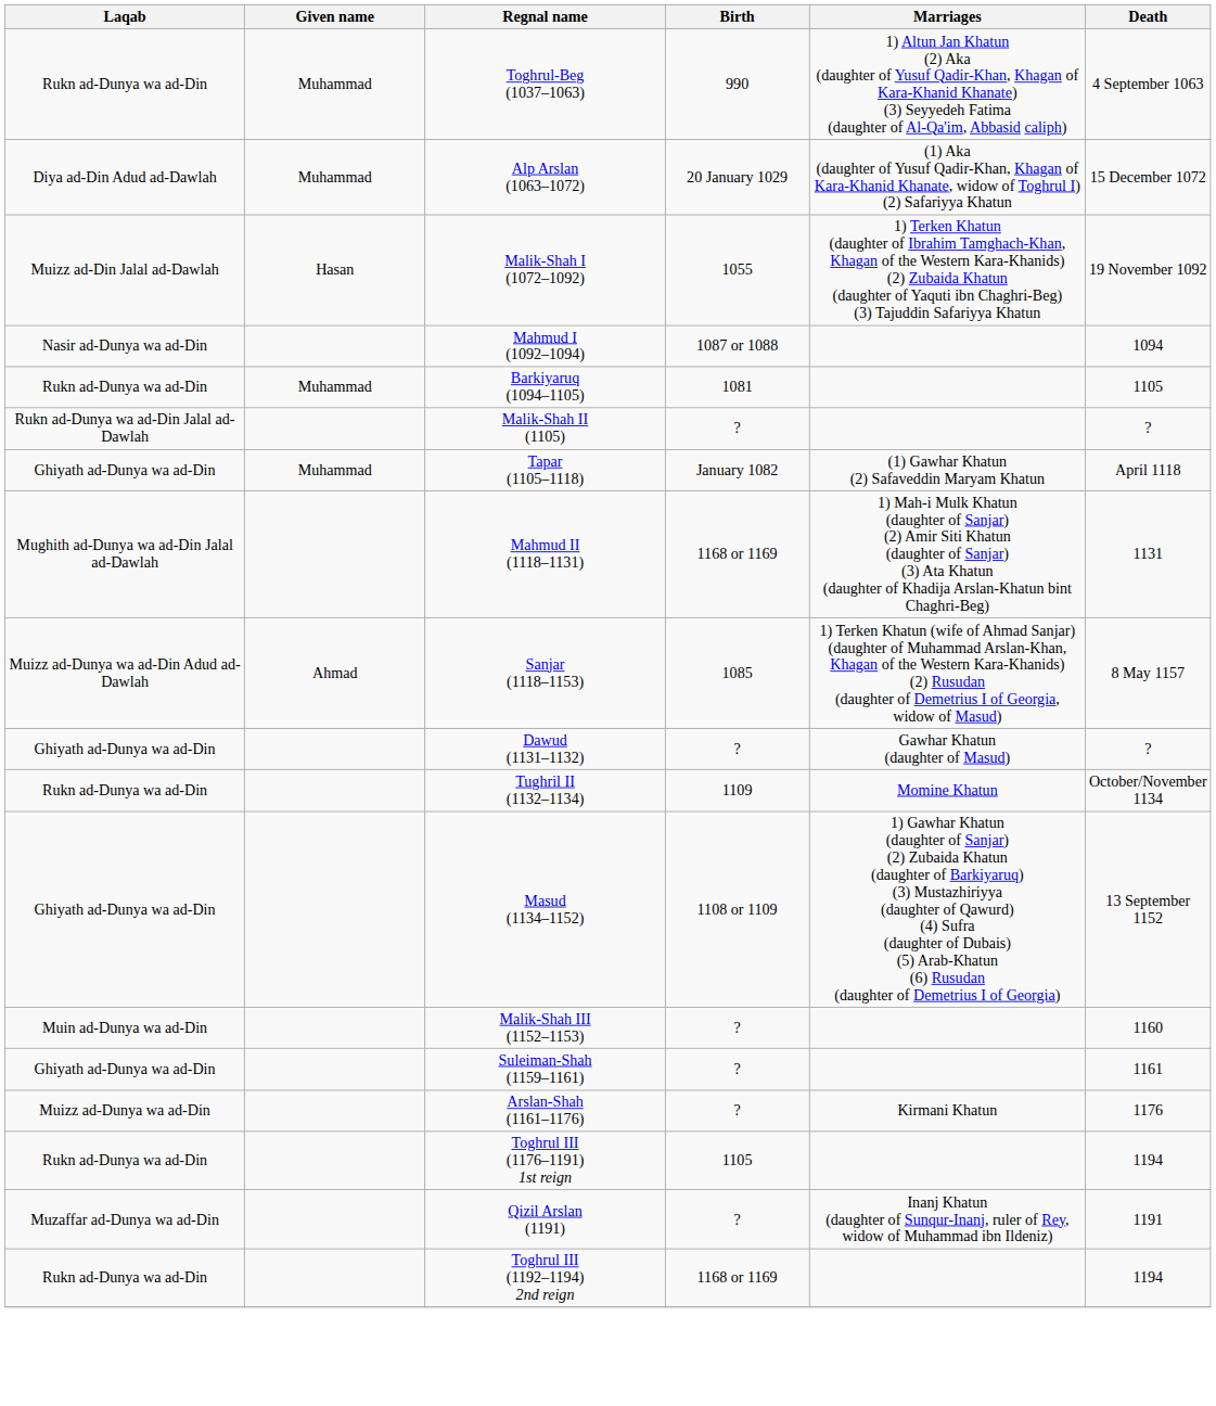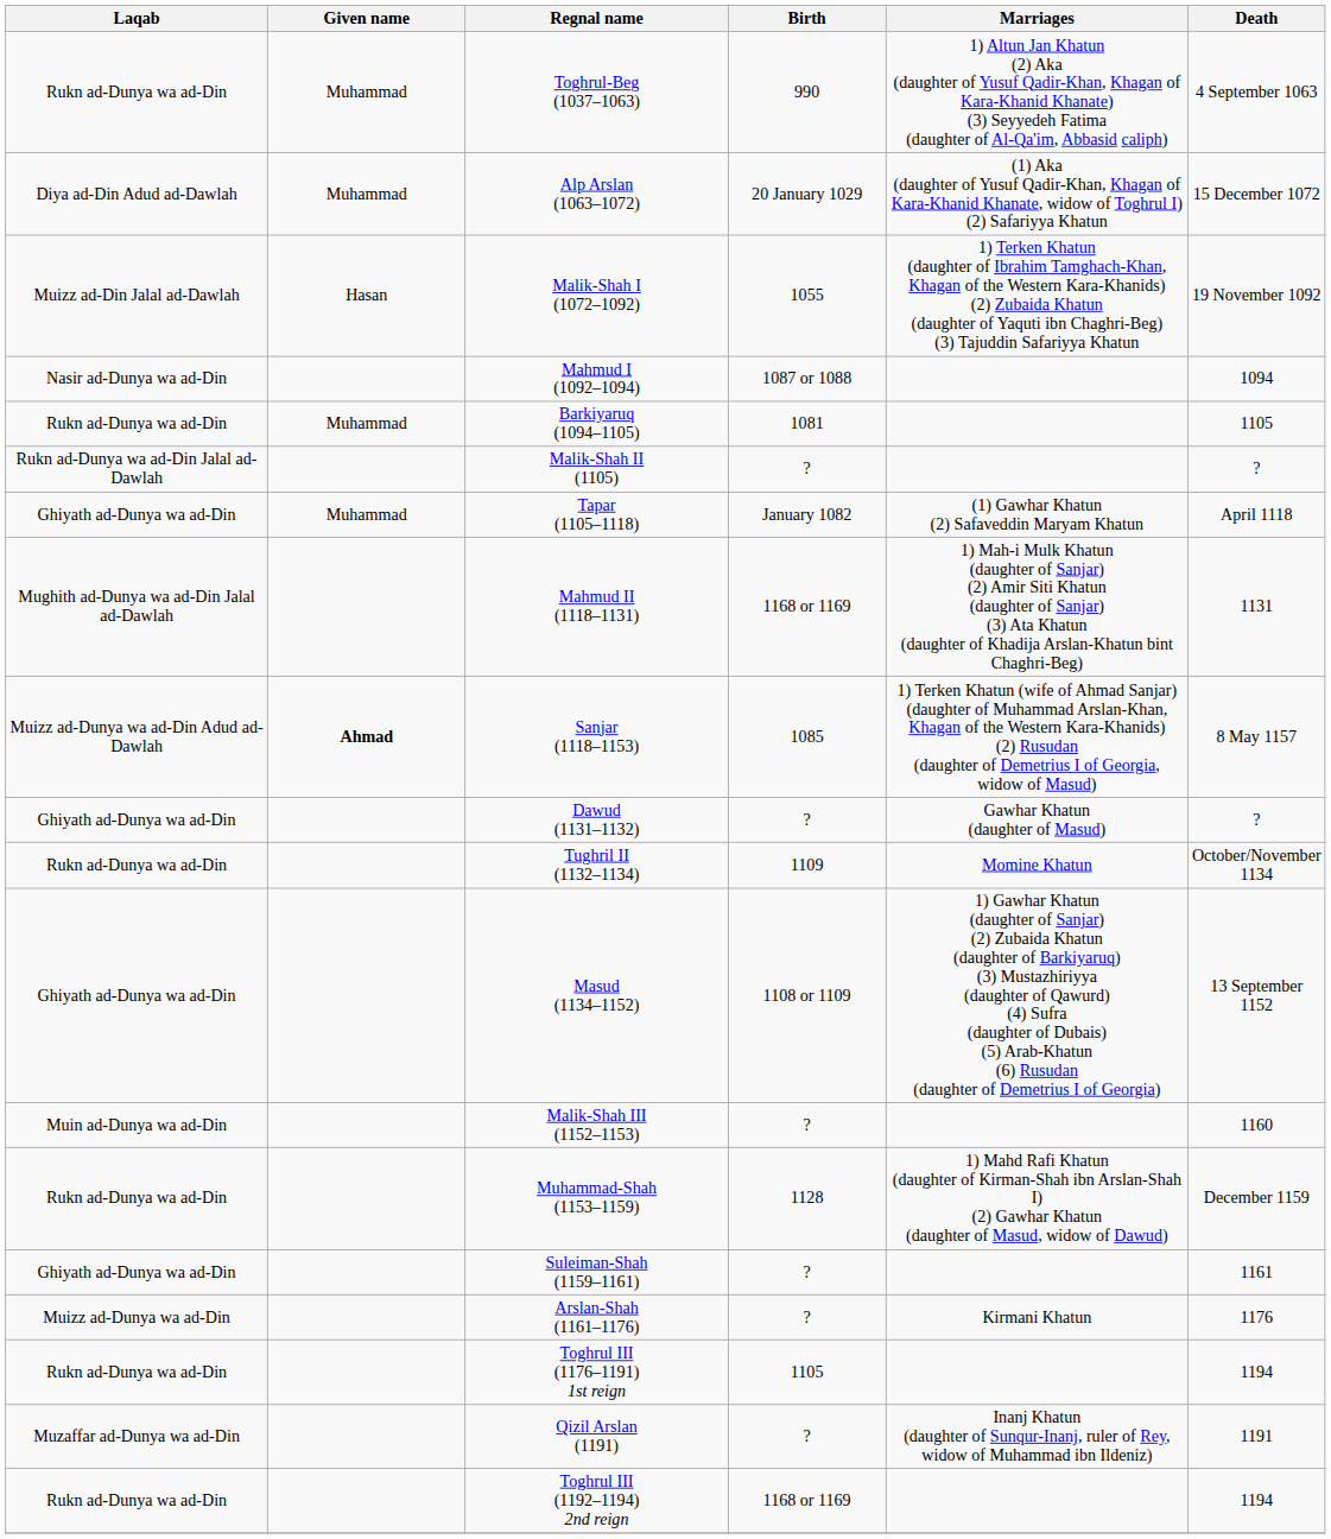 <table class="wikitable" border="1" style="width:100%; text-align:center;">
 <tr>
 <th width="20%">Laqab</th>
 <th width="15%">Given name</th>
 <th width="20%">Regnal name</th>
 <th width="12%">Birth</th>
 <th width="23%">Marriages</th>
 <th width="12%">Death</th>
 </tr>
 <tr>
 <td>Rukn ad-Dunya wa ad-Din<br><small></small></td>
 <td>Muhammad</td>
 <td><a href='#'>Toghrul-Beg</a><br>(1037–1063)</td>
 <td>990</td>
 <td>1) <a href='#'>Altun Jan Khatun</a><br>(2) Aka<br>(daughter of <a href='#'>Yusuf Qadir-Khan</a>, <a href='#'>Khagan</a> of <a href='#'>Kara-Khanid Khanate</a>)<br>(3) Seyyedeh Fatima<br>(daughter of <a href='#'>Al-Qa'im</a>, <a href='#'>Abbasid</a> <a href='#'>caliph</a>)</td>
 <td>4 September 1063</td>
 </tr>
 <tr>
 <td>Diya ad-Din Adud ad-Dawlah<br><small></small></td>
 <td>Muhammad</td>
 <td><a href='#'>Alp Arslan</a><br>(1063–1072)</td>
 <td>20 January 1029</td>
 <td>(1) Aka<br>(daughter of Yusuf Qadir-Khan, <a href='#'>Khagan</a> of <a href='#'>Kara-Khanid Khanate</a>, widow of <a href='#'>Toghrul I</a>)<br>(2) Safariyya Khatun</td>
 <td>15 December 1072</td>
 </tr>
 <tr>
 <td>Muizz ad-Din Jalal ad-Dawlah<br><small></small></td>
 <td>Hasan</td>
 <td><a href='#'>Malik-Shah I</a><br>(1072–1092)</td>
 <td>1055</td>
 <td>1) <a href='#'>Terken Khatun</a><br>(daughter of <a href='#'>Ibrahim Tamghach-Khan</a>, <a href='#'>Khagan</a> of the Western Kara-Khanids)<br>(2) <a href='#'>Zubaida Khatun</a><br>(daughter of Yaquti ibn Chaghri-Beg)<br>(3) Tajuddin Safariyya Khatun</td>
 <td>19 November 1092</td>
 </tr>
 <tr>
 <td>Nasir ad-Dunya wa ad-Din<br><small></small></td>
 <td></td>
 <td><a href='#'>Mahmud I</a><br>(1092–1094)</td>
 <td>1087 or 1088</td>
 <td></td>
 <td>1094</td>
 </tr>
 <tr>
 <td>Rukn ad-Dunya wa ad-Din<br><small></small></td>
 <td>Muhammad</td>
 <td><a href='#'>Barkiyaruq</a><br>(1094–1105)</td>
 <td>1081</td>
 <td></td>
 <td>1105</td>
 </tr>
 <tr>
 <td>Rukn ad-Dunya wa ad-Din Jalal ad-Dawlah<br><small></small></td>
 <td></td>
 <td><a href='#'>Malik-Shah II</a><br>(1105)</td>
 <td>?</td>
 <td></td>
 <td>?</td>
 </tr>
 <tr>
 <td>Ghiyath ad-Dunya wa ad-Din<br><small></small></td>
 <td>Muhammad</td>
 <td><a href='#'>Tapar</a><br>(1105–1118)</td>
 <td>January 1082</td>
 <td>(1) Gawhar Khatun<br>(2) Safaveddin Maryam Khatun</td>
 <td>April 1118</td>
 </tr>
 <tr>
 <td>Mughith ad-Dunya wa ad-Din Jalal ad-Dawlah<br><small></small></td>
 <td></td>
 <td><a href='#'>Mahmud II</a><br>(1118–1131)</td>
 <td>1168 or 1169</td>
 <td>1) Mah-i Mulk Khatun<br>(daughter of <a href='#'>Sanjar</a>)<br>(2) Amir Siti Khatun<br>(daughter of <a href='#'>Sanjar</a>)<br>(3) Ata Khatun<br>(daughter of Khadija Arslan-Khatun bint Chaghri-Beg)</td>
 <td>1131</td>
 </tr>
 <tr>
 <td>Muizz ad-Dunya wa ad-Din Adud ad-Dawlah<br><small></small></td>
-<td>Ahmad</td>
+<td><strong>Ahmad</strong></td>
 <td><a href='#'>Sanjar</a><br>(1118–1153)</td>
 <td>1085</td>
 <td>1) Terken Khatun (wife of Ahmad Sanjar)<br>(daughter of Muhammad Arslan-Khan, <a href='#'>Khagan</a> of the Western Kara-Khanids)<br>(2) <a href='#'>Rusudan</a><br>(daughter of <a href='#'>Demetrius I of Georgia</a>, widow of <a href='#'>Masud</a>)</td>
 <td>8 May 1157</td>
 </tr>
 <tr>
 <td>Ghiyath ad-Dunya wa ad-Din<br><small></small></td>
 <td></td>
 <td><a href='#'>Dawud</a><br>(1131–1132)</td>
 <td>?</td>
 <td>Gawhar Khatun<br>(daughter of <a href='#'>Masud</a>)</td>
 <td>?</td>
 </tr>
 <tr>
 <td>Rukn ad-Dunya wa ad-Din<br><small></small></td>
 <td></td>
 <td><a href='#'>Tughril II</a><br>(1132–1134)</td>
 <td>1109</td>
 <td><a href='#'>Momine Khatun</a></td>
 <td>October/November 1134</td>
 </tr>
 <tr>
 <td>Ghiyath ad-Dunya wa ad-Din<br><small></small></td>
 <td></td>
 <td><a href='#'>Masud</a><br>(1134–1152)</td>
 <td>1108 or 1109</td>
 <td>1) Gawhar Khatun <br>(daughter of <a href='#'>Sanjar</a>)<br>(2) Zubaida Khatun<br>(daughter of <a href='#'>Barkiyaruq</a>)<br>(3) Mustazhiriyya<br>(daughter of Qawurd)<br>(4) Sufra<br>(daughter of Dubais)<br>(5) Arab-Khatun<br>(6) <a href='#'>Rusudan</a><br>(daughter of <a href='#'>Demetrius I of Georgia</a>)</td>
 <td>13 September 1152</td>
 </tr>
 <tr>
 <td>Muin ad-Dunya wa ad-Din<br><small></small></td>
 <td></td>
 <td><a href='#'>Malik-Shah III</a><br>(1152–1153)</td>
 <td>?</td>
 <td></td>
 <td>1160</td>
+</tr>
+<tr>
+<td>Rukn ad-Dunya wa ad-Din<br><small></small></td>
+<td></td>
+<td><a href='#'>Muhammad-Shah</a><br>(1153–1159)</td>
+<td>1128</td>
+<td>1) Mahd Rafi Khatun<br>(daughter of Kirman-Shah ibn Arslan-Shah I)<br>(2) Gawhar Khatun<br>(daughter of <a href='#'>Masud</a>, widow of <a href='#'>Dawud</a>)</td>
+<td>December 1159</td>
 </tr>
 <tr>
 <td>Ghiyath ad-Dunya wa ad-Din<br><small></small></td>
 <td></td>
 <td><a href='#'>Suleiman-Shah</a><br>(1159–1161)</td>
 <td>?</td>
 <td></td>
 <td>1161</td>
 </tr>
 <tr>
 <td>Muizz ad-Dunya wa ad-Din<br><small></small></td>
 <td></td>
 <td><a href='#'>Arslan-Shah</a><br>(1161–1176)</td>
 <td>?</td>
 <td>Kirmani Khatun</td>
 <td>1176</td>
 </tr>
 <tr>
 <td>Rukn ad-Dunya wa ad-Din<br><small></small></td>
 <td></td>
 <td><a href='#'>Toghrul III</a><br>(1176–1191)<br><em>1st reign</em></td>
 <td>1105</td>
 <td></td>
 <td>1194</td>
 </tr>
 <tr>
 <td>Muzaffar ad-Dunya wa ad-Din<br><small></small></td>
 <td></td>
 <td><a href='#'>Qizil Arslan</a><br>(1191)</td>
 <td>?</td>
 <td>Inanj Khatun<br>(daughter of <a href='#'>Sunqur-Inanj</a>, ruler of <a href='#'>Rey</a>, widow of Muhammad ibn Ildeniz)</td>
 <td>1191</td>
 </tr>
 <tr>
 <td>Rukn ad-Dunya wa ad-Din<br><small></small></td>
 <td></td>
 <td><a href='#'>Toghrul III</a><br>(1192–1194)<br><em>2nd reign</em></td>
 <td>1168 or 1169</td>
 <td></td>
 <td>1194</td>
 </tr>
 <tr>
 </tr>
 </table>
